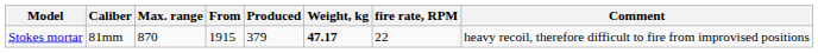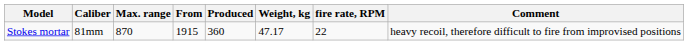 <table class="wikitable sortable">
 <tr>
 <th>Model</th>
 <th>Caliber</th>
 <th>Max. range</th>
 <th>From</th>
 <th>Produced</th>
 <th>Weight, kg</th>
 <th>fire rate, RPM</th>
 <th>Comment</th>
 </tr>
 <tr>
 <td><a href='#'>Stokes mortar</a></td>
 <td>81mm</td>
 <td>870</td>
 <td>1915</td>
-<td>379</td>
-<td><strong>47.17</strong></td>
+<td>360</td>
+<td>47.17</td>
 <td>22</td>
 <td>heavy recoil, therefore difficult to fire from improvised positions</td>
 </tr>
 </table>
